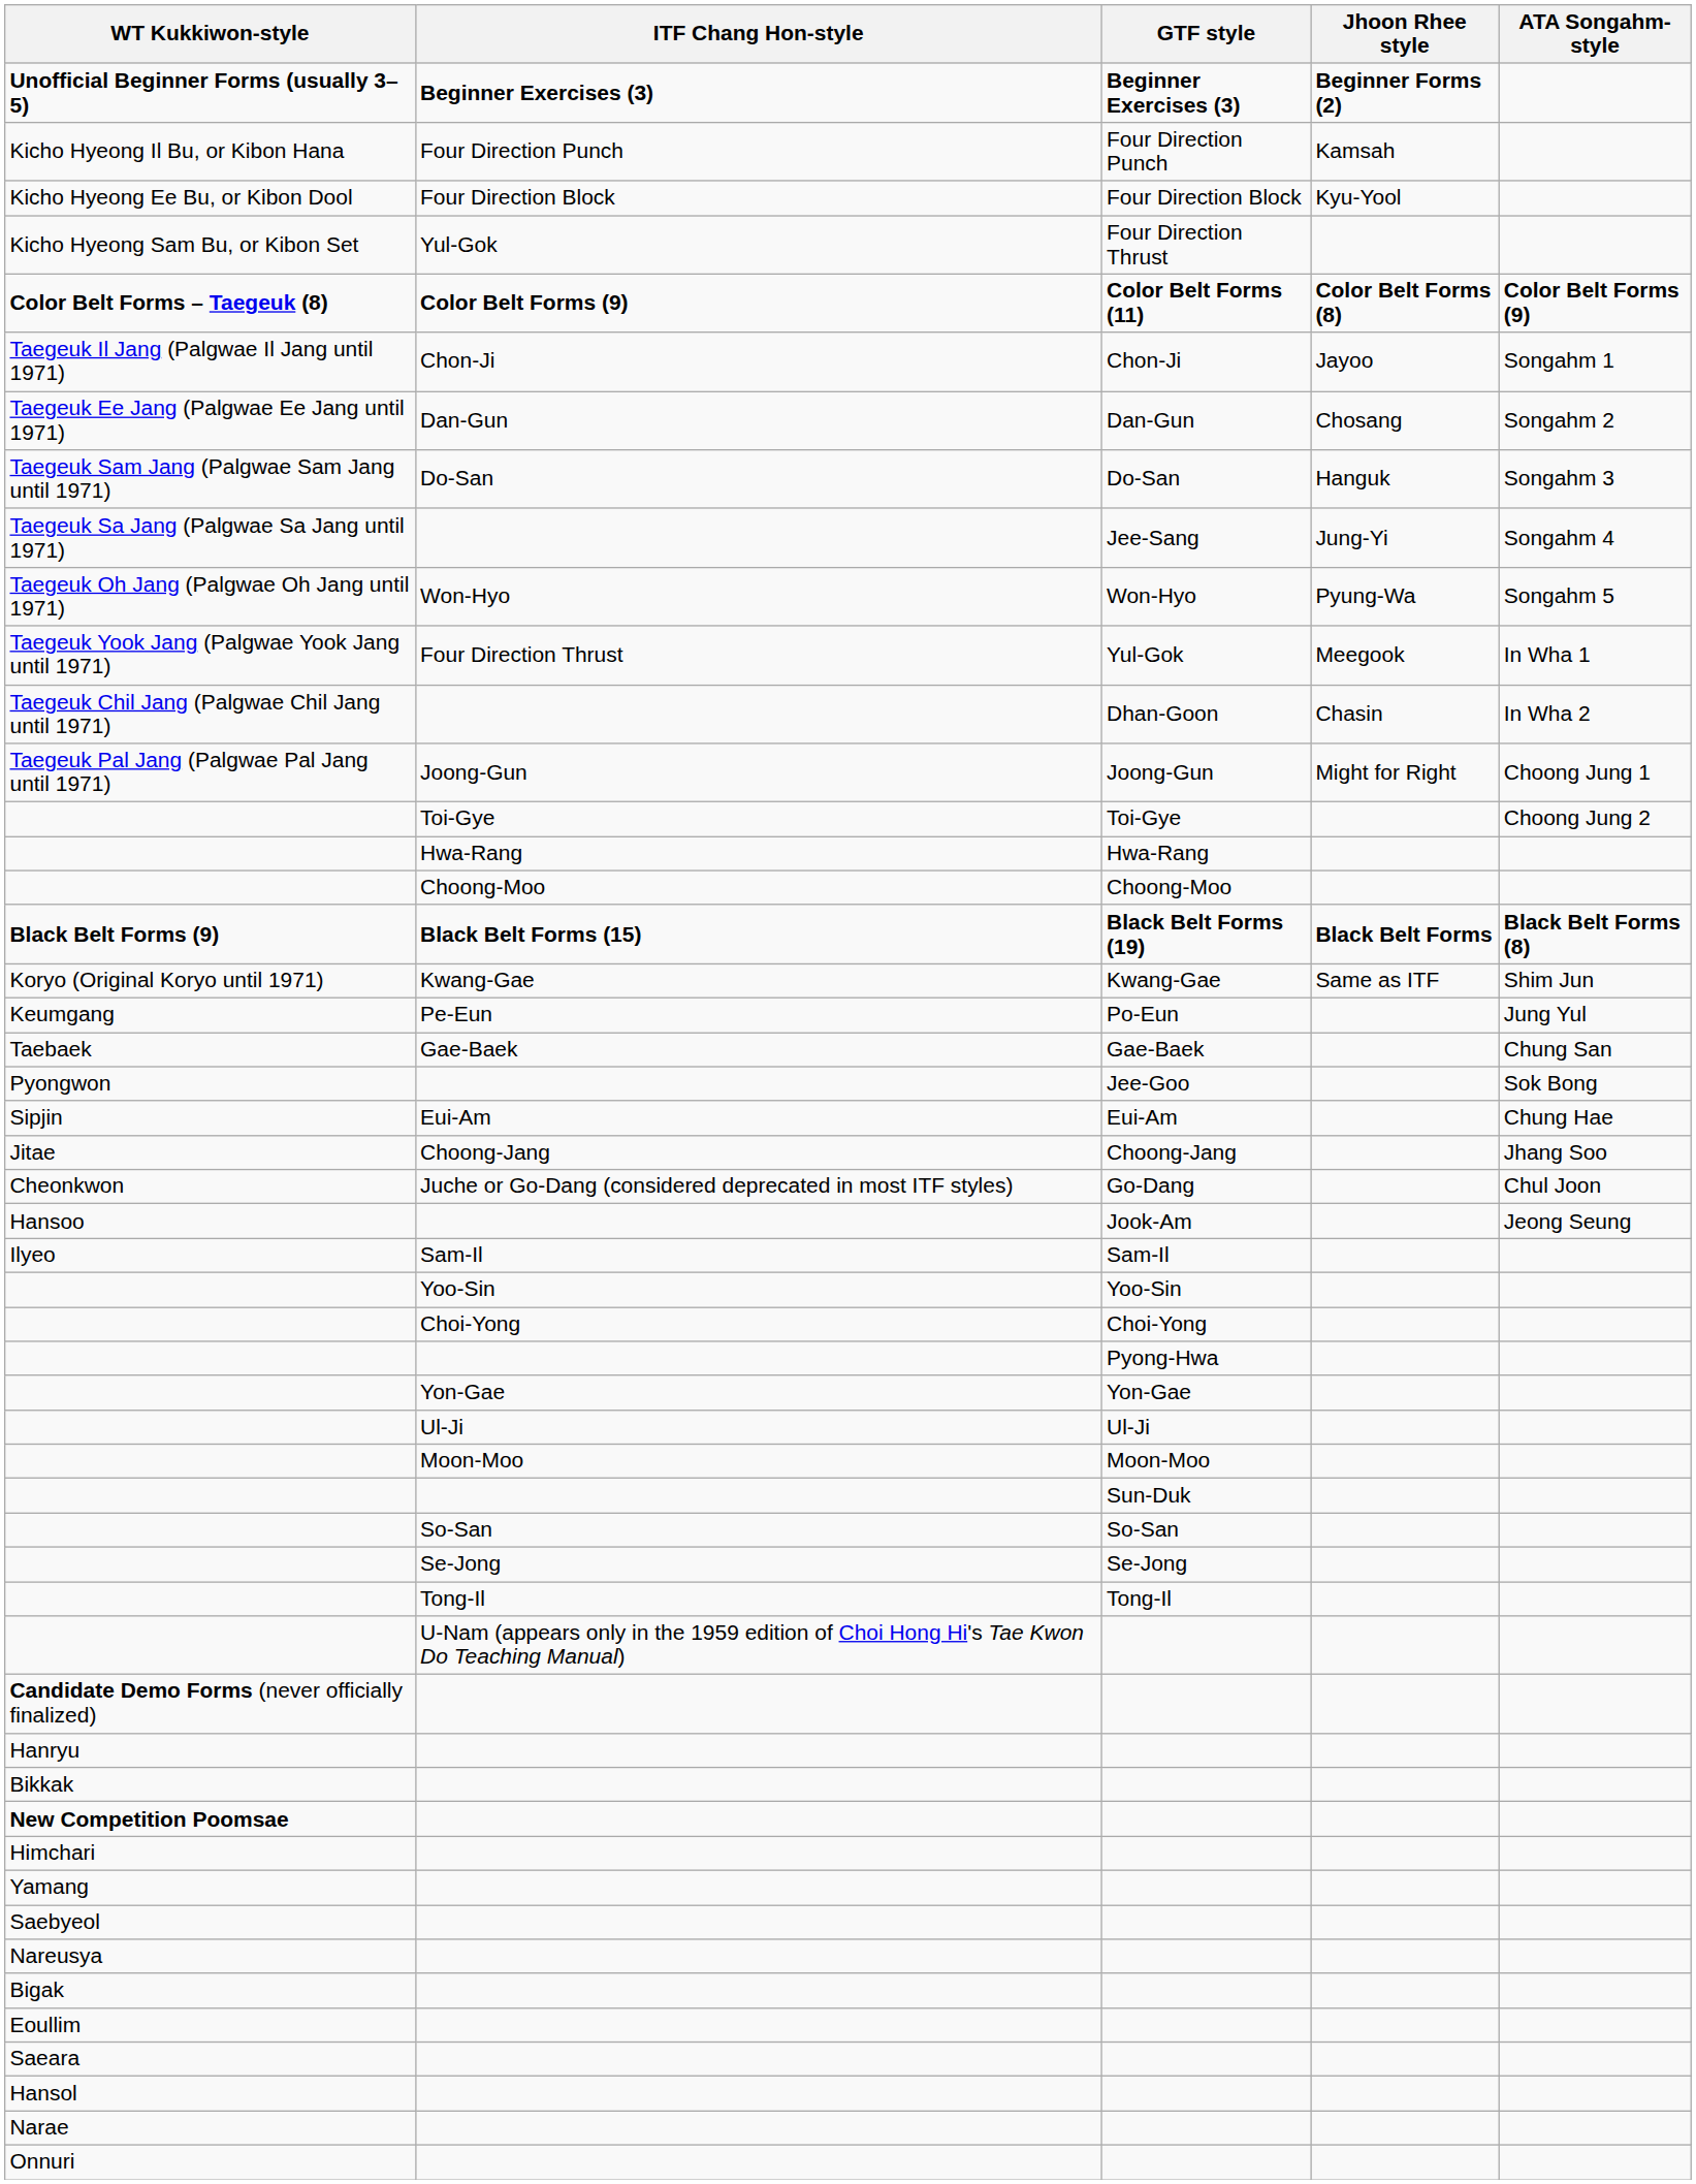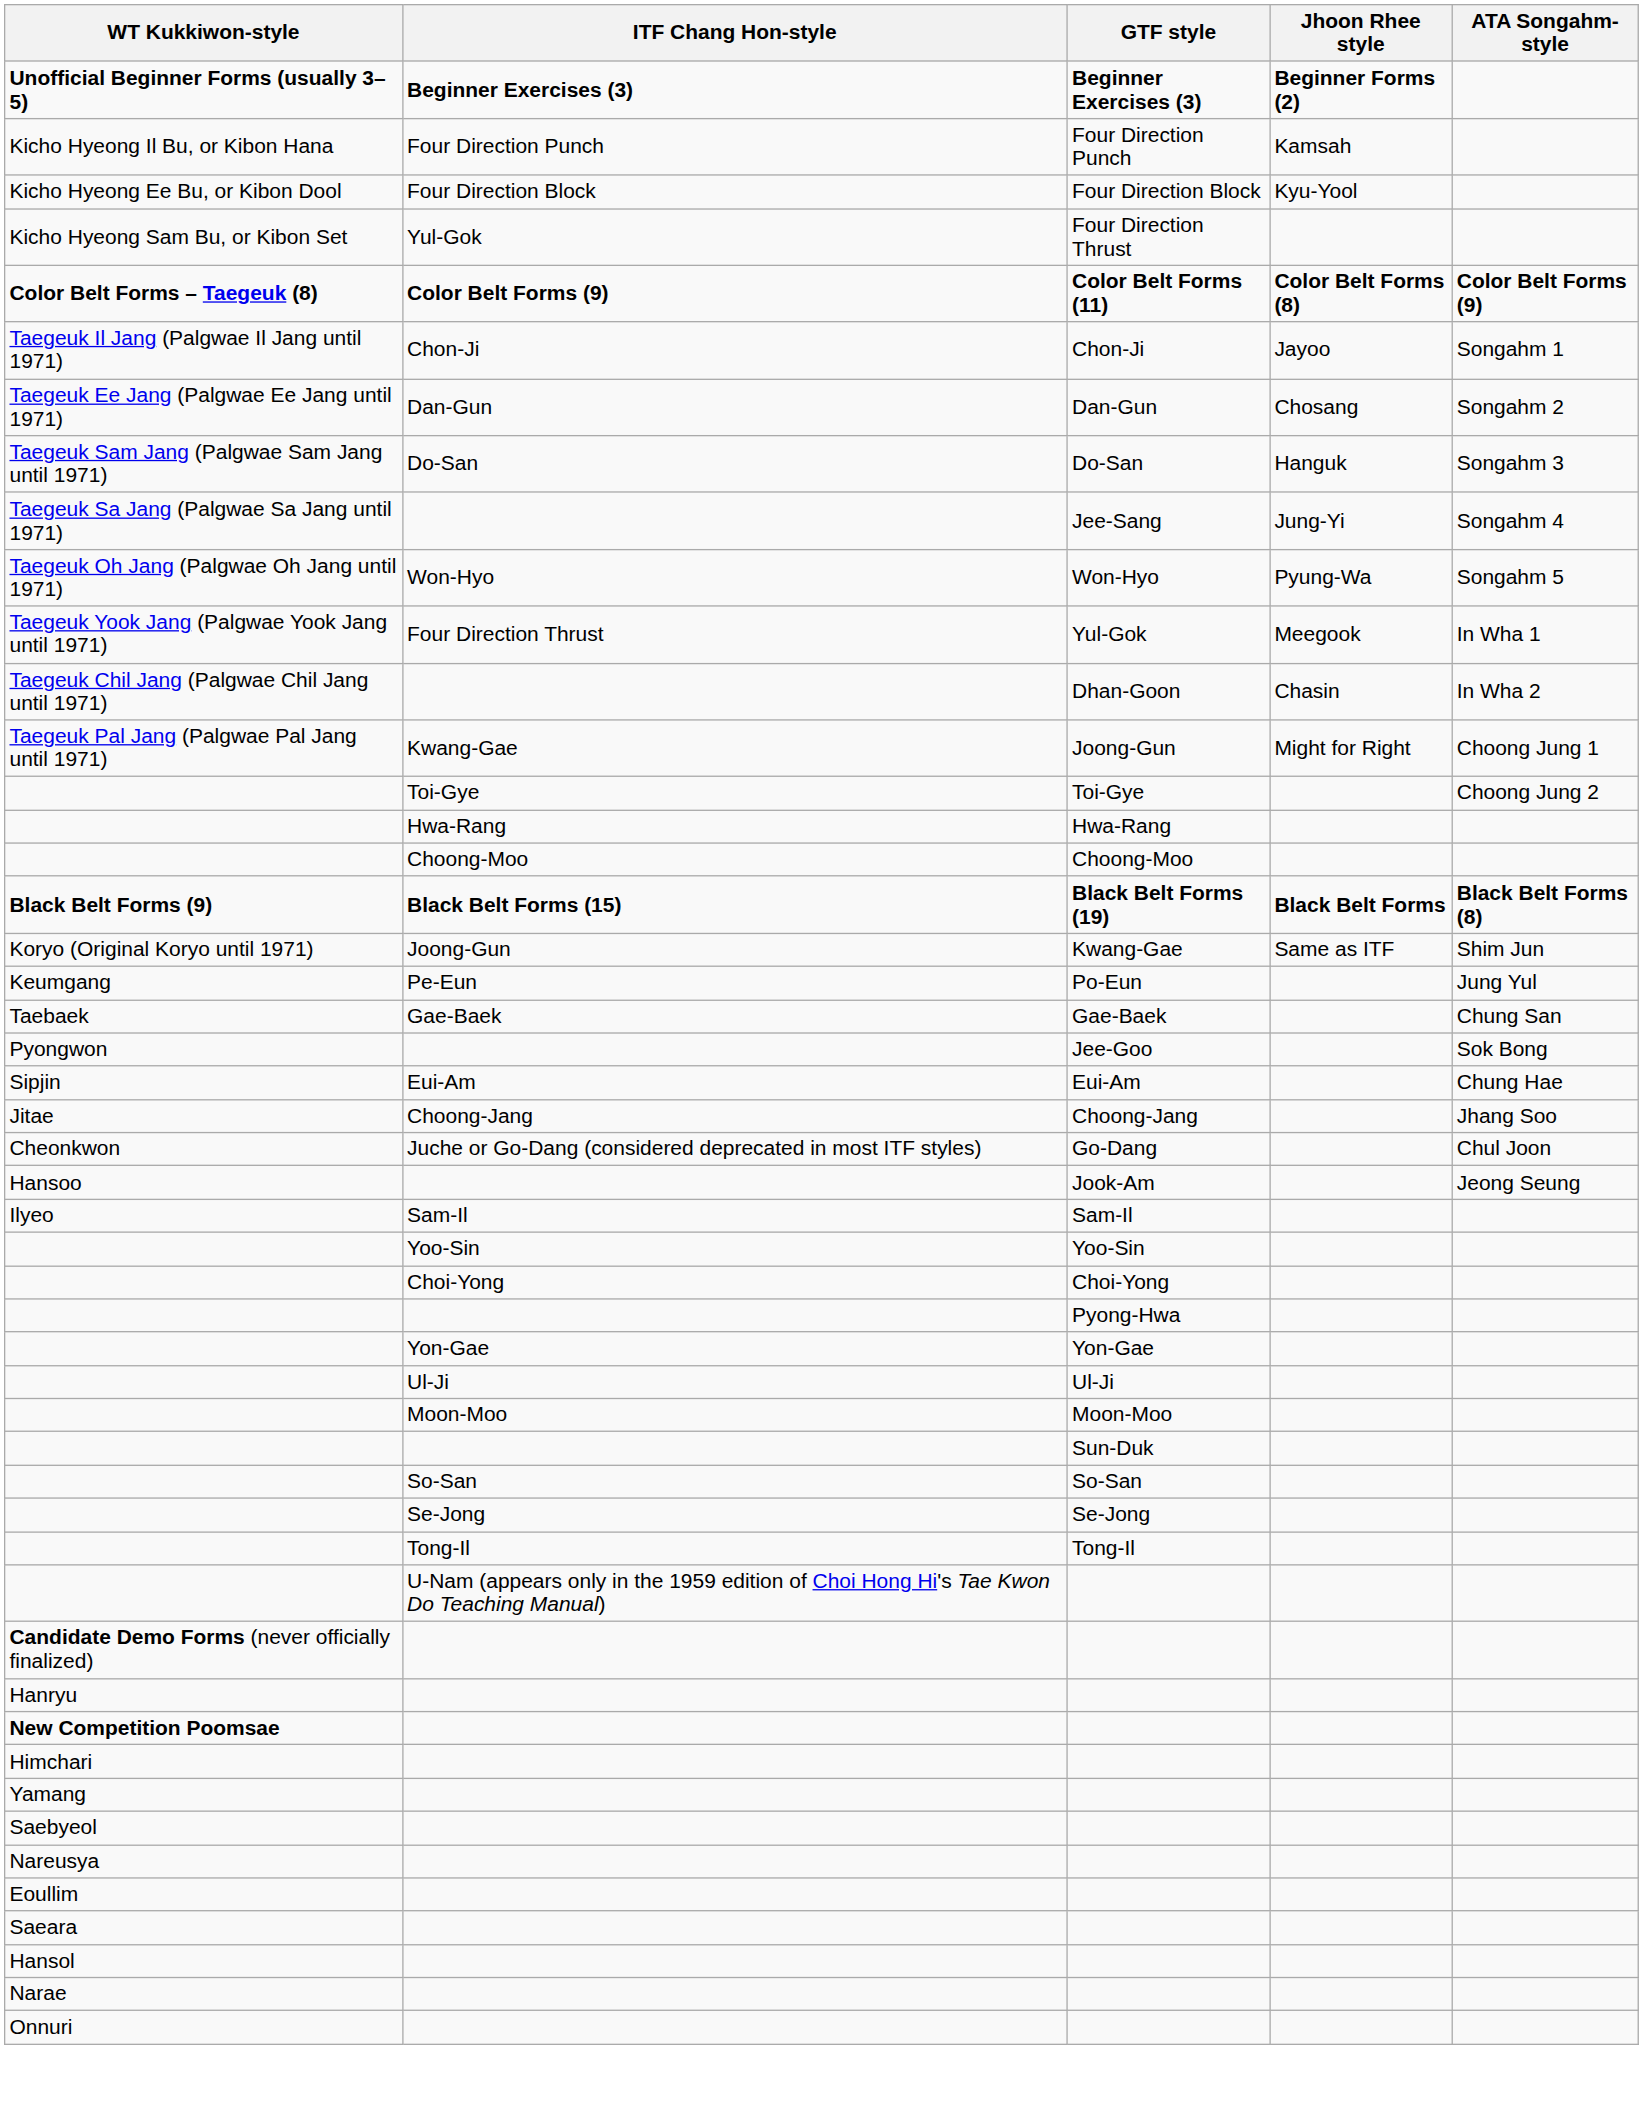 <table class="wikitable">
 <tr>
 <th>WT Kukkiwon-style</th>
 <th>ITF Chang Hon-style</th>
 <th>GTF style</th>
 <th>Jhoon Rhee style</th>
 <th>ATA Songahm-style</th>
 </tr>
 <tr>
 <td><strong>Unofficial Beginner Forms (usually 3–5)</strong></td>
 <td><strong>Beginner Exercises (3)</strong></td>
 <td><strong>Beginner Exercises (3)</strong></td>
 <td><strong>Beginner Forms (2)</strong></td>
 <td></td>
 </tr>
 <tr>
 <td>Kicho Hyeong Il Bu, or Kibon Hana</td>
 <td>Four Direction Punch</td>
 <td>Four Direction Punch</td>
 <td>Kamsah</td>
 <td></td>
 </tr>
 <tr>
 <td>Kicho Hyeong Ee Bu, or Kibon Dool</td>
 <td>Four Direction Block</td>
 <td>Four Direction Block</td>
 <td>Kyu-Yool</td>
 <td></td>
 </tr>
 <tr>
 <td>Kicho Hyeong Sam Bu, or Kibon Set</td>
 <td>Yul-Gok</td>
 <td>Four Direction Thrust</td>
 <td></td>
 <td></td>
 </tr>
 <tr>
 <td><strong>Color Belt Forms – <a href='#'>Taegeuk</a> (8)</strong></td>
 <td><strong>Color Belt Forms (9)</strong></td>
 <td><strong>Color Belt Forms (11)</strong></td>
 <td><strong>Color Belt Forms (8)</strong></td>
 <td><strong>Color Belt Forms (9)</strong></td>
 </tr>
 <tr>
 <td><a href='#'>Taegeuk Il Jang</a> (Palgwae Il Jang until 1971)</td>
 <td>Chon-Ji</td>
 <td>Chon-Ji</td>
 <td>Jayoo</td>
 <td>Songahm 1</td>
 </tr>
 <tr>
 <td><a href='#'>Taegeuk Ee Jang</a> (Palgwae Ee Jang until 1971)</td>
 <td>Dan-Gun</td>
 <td>Dan-Gun</td>
 <td>Chosang</td>
 <td>Songahm 2</td>
 </tr>
 <tr>
 <td><a href='#'>Taegeuk Sam Jang</a> (Palgwae Sam Jang until 1971)</td>
 <td>Do-San</td>
 <td>Do-San</td>
 <td>Hanguk</td>
 <td>Songahm 3</td>
 </tr>
 <tr>
 <td><a href='#'>Taegeuk Sa Jang</a> (Palgwae Sa Jang until 1971)</td>
 <td></td>
 <td>Jee-Sang</td>
 <td>Jung-Yi</td>
 <td>Songahm 4</td>
 </tr>
 <tr>
 <td><a href='#'>Taegeuk Oh Jang</a> (Palgwae Oh Jang until 1971)</td>
 <td>Won-Hyo</td>
 <td>Won-Hyo</td>
 <td>Pyung-Wa</td>
 <td>Songahm 5</td>
 </tr>
 <tr>
 <td><a href='#'>Taegeuk Yook Jang</a> (Palgwae Yook Jang until 1971)</td>
 <td>Four Direction Thrust</td>
 <td>Yul-Gok</td>
 <td>Meegook</td>
 <td>In Wha 1</td>
 </tr>
 <tr>
 <td><a href='#'>Taegeuk Chil Jang</a> (Palgwae Chil Jang until 1971)</td>
 <td></td>
 <td>Dhan-Goon</td>
 <td>Chasin</td>
 <td>In Wha 2</td>
 </tr>
 <tr>
 <td><a href='#'>Taegeuk Pal Jang</a> (Palgwae Pal Jang until 1971)</td>
-<td>Joong-Gun</td>
+<td>Kwang-Gae</td>
 <td>Joong-Gun</td>
 <td>Might for Right</td>
 <td>Choong Jung 1</td>
 </tr>
 <tr>
 <td></td>
 <td>Toi-Gye</td>
 <td>Toi-Gye</td>
 <td></td>
 <td>Choong Jung 2</td>
 </tr>
 <tr>
 <td></td>
 <td>Hwa-Rang</td>
 <td>Hwa-Rang</td>
 <td></td>
 <td></td>
 </tr>
 <tr>
 <td></td>
 <td>Choong-Moo</td>
 <td>Choong-Moo</td>
 <td></td>
 <td></td>
 </tr>
 <tr>
 <td><strong>Black Belt Forms (9)</strong></td>
 <td><strong>Black Belt Forms (15)</strong></td>
 <td><strong>Black Belt Forms (19)</strong></td>
 <td><strong>Black Belt Forms</strong></td>
 <td><strong>Black Belt Forms (8)</strong></td>
 </tr>
 <tr>
 <td>Koryo (Original Koryo until 1971)</td>
-<td>Kwang-Gae</td>
+<td>Joong-Gun</td>
 <td>Kwang-Gae</td>
 <td>Same as ITF</td>
 <td>Shim Jun</td>
 </tr>
 <tr>
 <td>Keumgang</td>
 <td>Pe-Eun</td>
 <td>Po-Eun</td>
 <td></td>
 <td>Jung Yul</td>
 </tr>
 <tr>
 <td>Taebaek</td>
 <td>Gae-Baek</td>
 <td>Gae-Baek</td>
 <td></td>
 <td>Chung San</td>
 </tr>
 <tr>
 <td>Pyongwon</td>
 <td></td>
 <td>Jee-Goo</td>
 <td></td>
 <td>Sok Bong</td>
 </tr>
 <tr>
 <td>Sipjin</td>
 <td>Eui-Am</td>
 <td>Eui-Am</td>
 <td></td>
 <td>Chung Hae</td>
 </tr>
 <tr>
 <td>Jitae</td>
 <td>Choong-Jang</td>
 <td>Choong-Jang</td>
 <td></td>
 <td>Jhang Soo</td>
 </tr>
 <tr>
 <td>Cheonkwon</td>
 <td>Juche or Go-Dang (considered deprecated in most ITF styles)</td>
 <td>Go-Dang</td>
 <td></td>
 <td>Chul Joon</td>
 </tr>
 <tr>
 <td>Hansoo</td>
 <td></td>
 <td>Jook-Am</td>
 <td></td>
 <td>Jeong Seung</td>
 </tr>
 <tr>
 <td>Ilyeo</td>
 <td>Sam-Il</td>
 <td>Sam-Il</td>
 <td></td>
 <td></td>
 </tr>
 <tr>
 <td></td>
 <td>Yoo-Sin</td>
 <td>Yoo-Sin</td>
 <td></td>
 <td></td>
 </tr>
 <tr>
 <td></td>
 <td>Choi-Yong</td>
 <td>Choi-Yong</td>
 <td></td>
 <td></td>
 </tr>
 <tr>
 <td></td>
 <td></td>
 <td>Pyong-Hwa</td>
 <td></td>
 <td></td>
 </tr>
 <tr>
 <td></td>
 <td>Yon-Gae</td>
 <td>Yon-Gae</td>
 <td></td>
 <td></td>
 </tr>
 <tr>
 <td></td>
 <td>Ul-Ji</td>
 <td>Ul-Ji</td>
 <td></td>
 <td></td>
 </tr>
 <tr>
 <td></td>
 <td>Moon-Moo</td>
 <td>Moon-Moo</td>
 <td></td>
 <td></td>
 </tr>
 <tr>
 <td></td>
 <td></td>
 <td>Sun-Duk</td>
 <td></td>
 <td></td>
 </tr>
 <tr>
 <td></td>
 <td>So-San</td>
 <td>So-San</td>
 <td></td>
 <td></td>
 </tr>
 <tr>
 <td></td>
 <td>Se-Jong</td>
 <td>Se-Jong</td>
 <td></td>
 <td></td>
 </tr>
 <tr>
 <td></td>
 <td>Tong-Il</td>
 <td>Tong-Il</td>
 <td></td>
 <td></td>
 </tr>
 <tr>
 <td></td>
 <td>U-Nam (appears only in the 1959 edition of <a href='#'>Choi Hong Hi</a>'s <em>Tae Kwon Do Teaching Manual</em>)</td>
 <td></td>
 <td></td>
 <td></td>
 </tr>
 <tr>
 <td><strong>Candidate Demo Forms</strong> (never officially finalized)</td>
 <td></td>
 <td></td>
 <td></td>
 <td></td>
 </tr>
 <tr>
 <td>Hanryu</td>
 <td></td>
 <td></td>
 <td></td>
 <td></td>
 </tr>
 <tr>
-<td>Bikkak</td>
-<td></td>
-<td></td>
-<td></td>
-<td></td>
-</tr>
-<tr>
 <td><strong>New Competition Poomsae</strong></td>
 <td></td>
 <td></td>
 <td></td>
 <td></td>
 </tr>
 <tr>
 <td>Himchari</td>
 <td></td>
 <td></td>
 <td></td>
 <td></td>
 </tr>
 <tr>
 <td>Yamang</td>
 <td></td>
 <td></td>
 <td></td>
 <td></td>
 </tr>
 <tr>
 <td>Saebyeol</td>
 <td></td>
 <td></td>
 <td></td>
 <td></td>
 </tr>
 <tr>
 <td>Nareusya</td>
-<td></td>
-<td></td>
-<td></td>
-<td></td>
-</tr>
-<tr>
-<td>Bigak</td>
 <td></td>
 <td></td>
 <td></td>
 <td></td>
 </tr>
 <tr>
 <td>Eoullim</td>
 <td></td>
 <td></td>
 <td></td>
 <td></td>
 </tr>
 <tr>
 <td>Saeara</td>
 <td></td>
 <td></td>
 <td></td>
 <td></td>
 </tr>
 <tr>
 <td>Hansol</td>
 <td></td>
 <td></td>
 <td></td>
 <td></td>
 </tr>
 <tr>
 <td>Narae</td>
 <td></td>
 <td></td>
 <td></td>
 <td></td>
 </tr>
 <tr>
 <td>Onnuri</td>
 <td></td>
 <td></td>
 <td></td>
 <td></td>
 </tr>
 </table>
